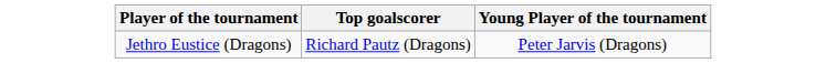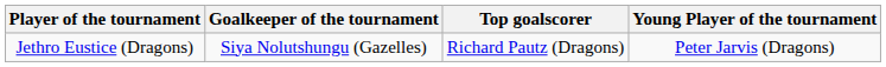 <table class=wikitable style="text-align:center; margin:auto">
 <tr>
 <th>Player of the tournament</th>
+<th>Goalkeeper of the tournament</th>
 <th>Top goalscorer</th>
 <th>Young Player of the tournament</th>
 </tr>
 <tr>
 <td><a href='#'>Jethro Eustice</a> (Dragons)</td>
+<td><a href='#'>Siya Nolutshungu</a> (Gazelles)</td>
 <td><a href='#'>Richard Pautz</a> (Dragons)</td>
 <td><a href='#'>Peter Jarvis</a> (Dragons)</td>
 </tr>
 </table>
